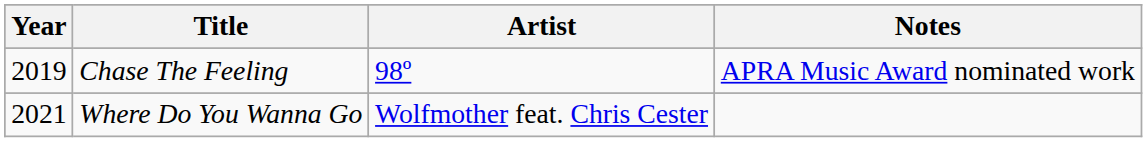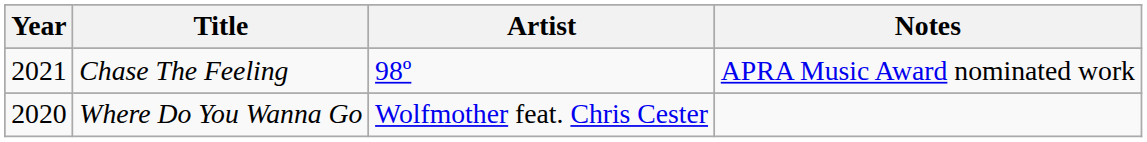 <table class="wikitable sortable">
 <tr>
 <th>Year</th>
 <th>Title</th>
 <th>Artist</th>
 <th class="unsortable">Notes</th>
 </tr>
 <tr>
-<td>2019</td>
+<td>2021</td>
 <td><em>Chase The Feeling</em></td>
 <td><a href='#'>98º</a></td>
 <td><a href='#'>APRA Music Award</a> nominated work</td>
 </tr>
 <tr>
-<td>2021</td>
+<td>2020</td>
 <td><em>Where Do You Wanna Go</em></td>
 <td><a href='#'>Wolfmother</a> feat. <a href='#'>Chris Cester</a></td>
 <td></td>
 </tr>
 </table>
